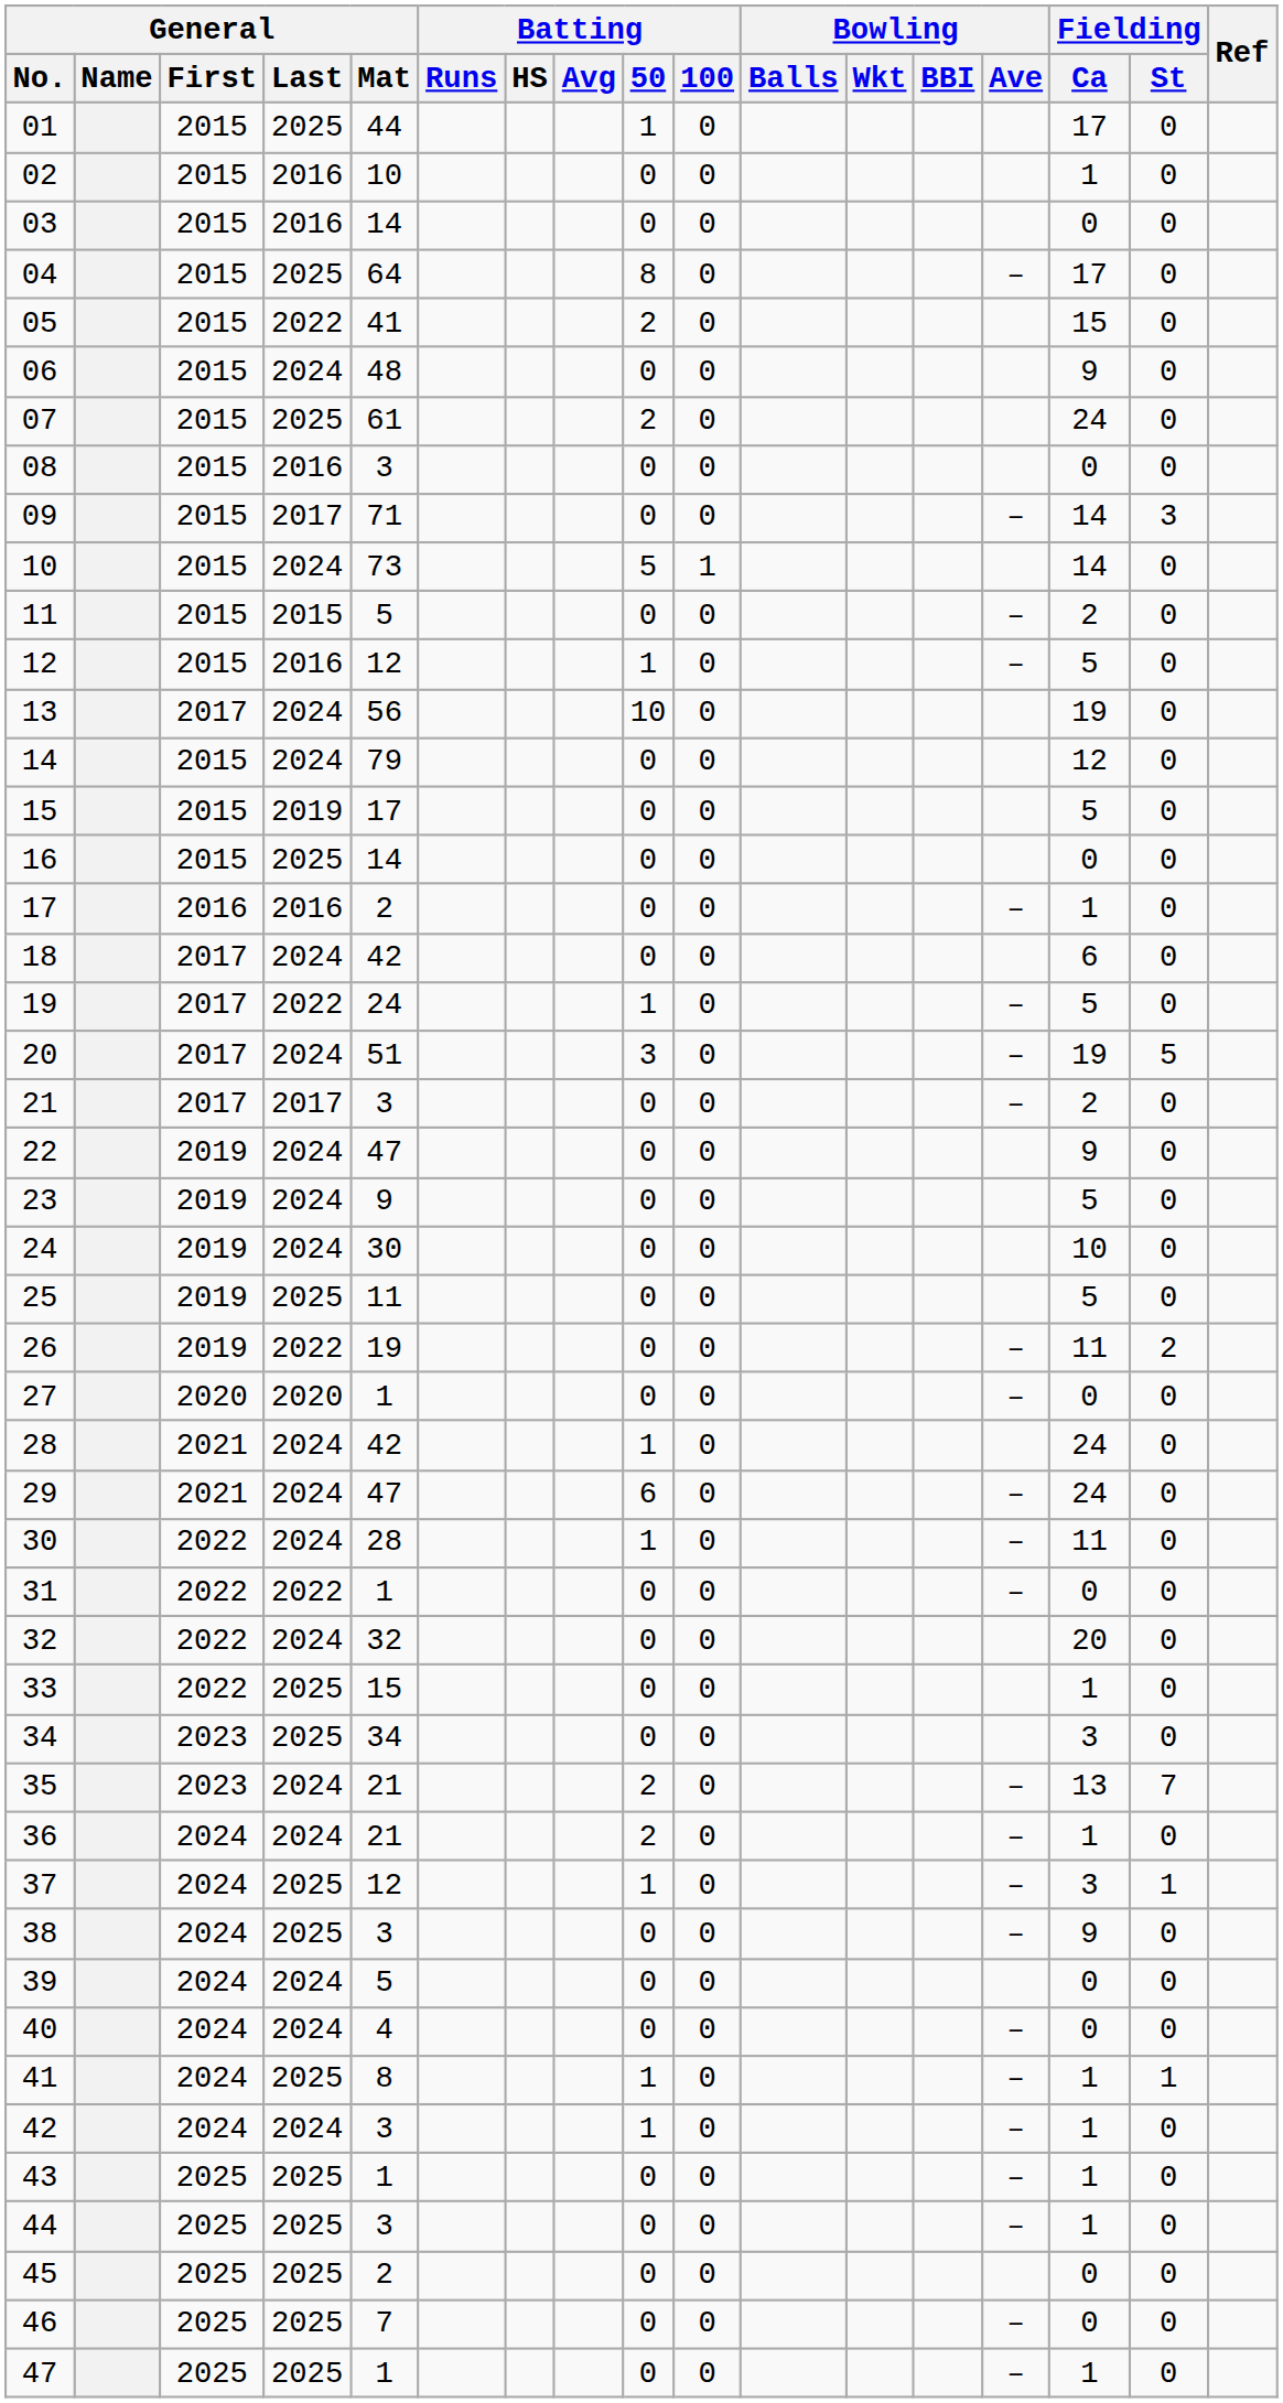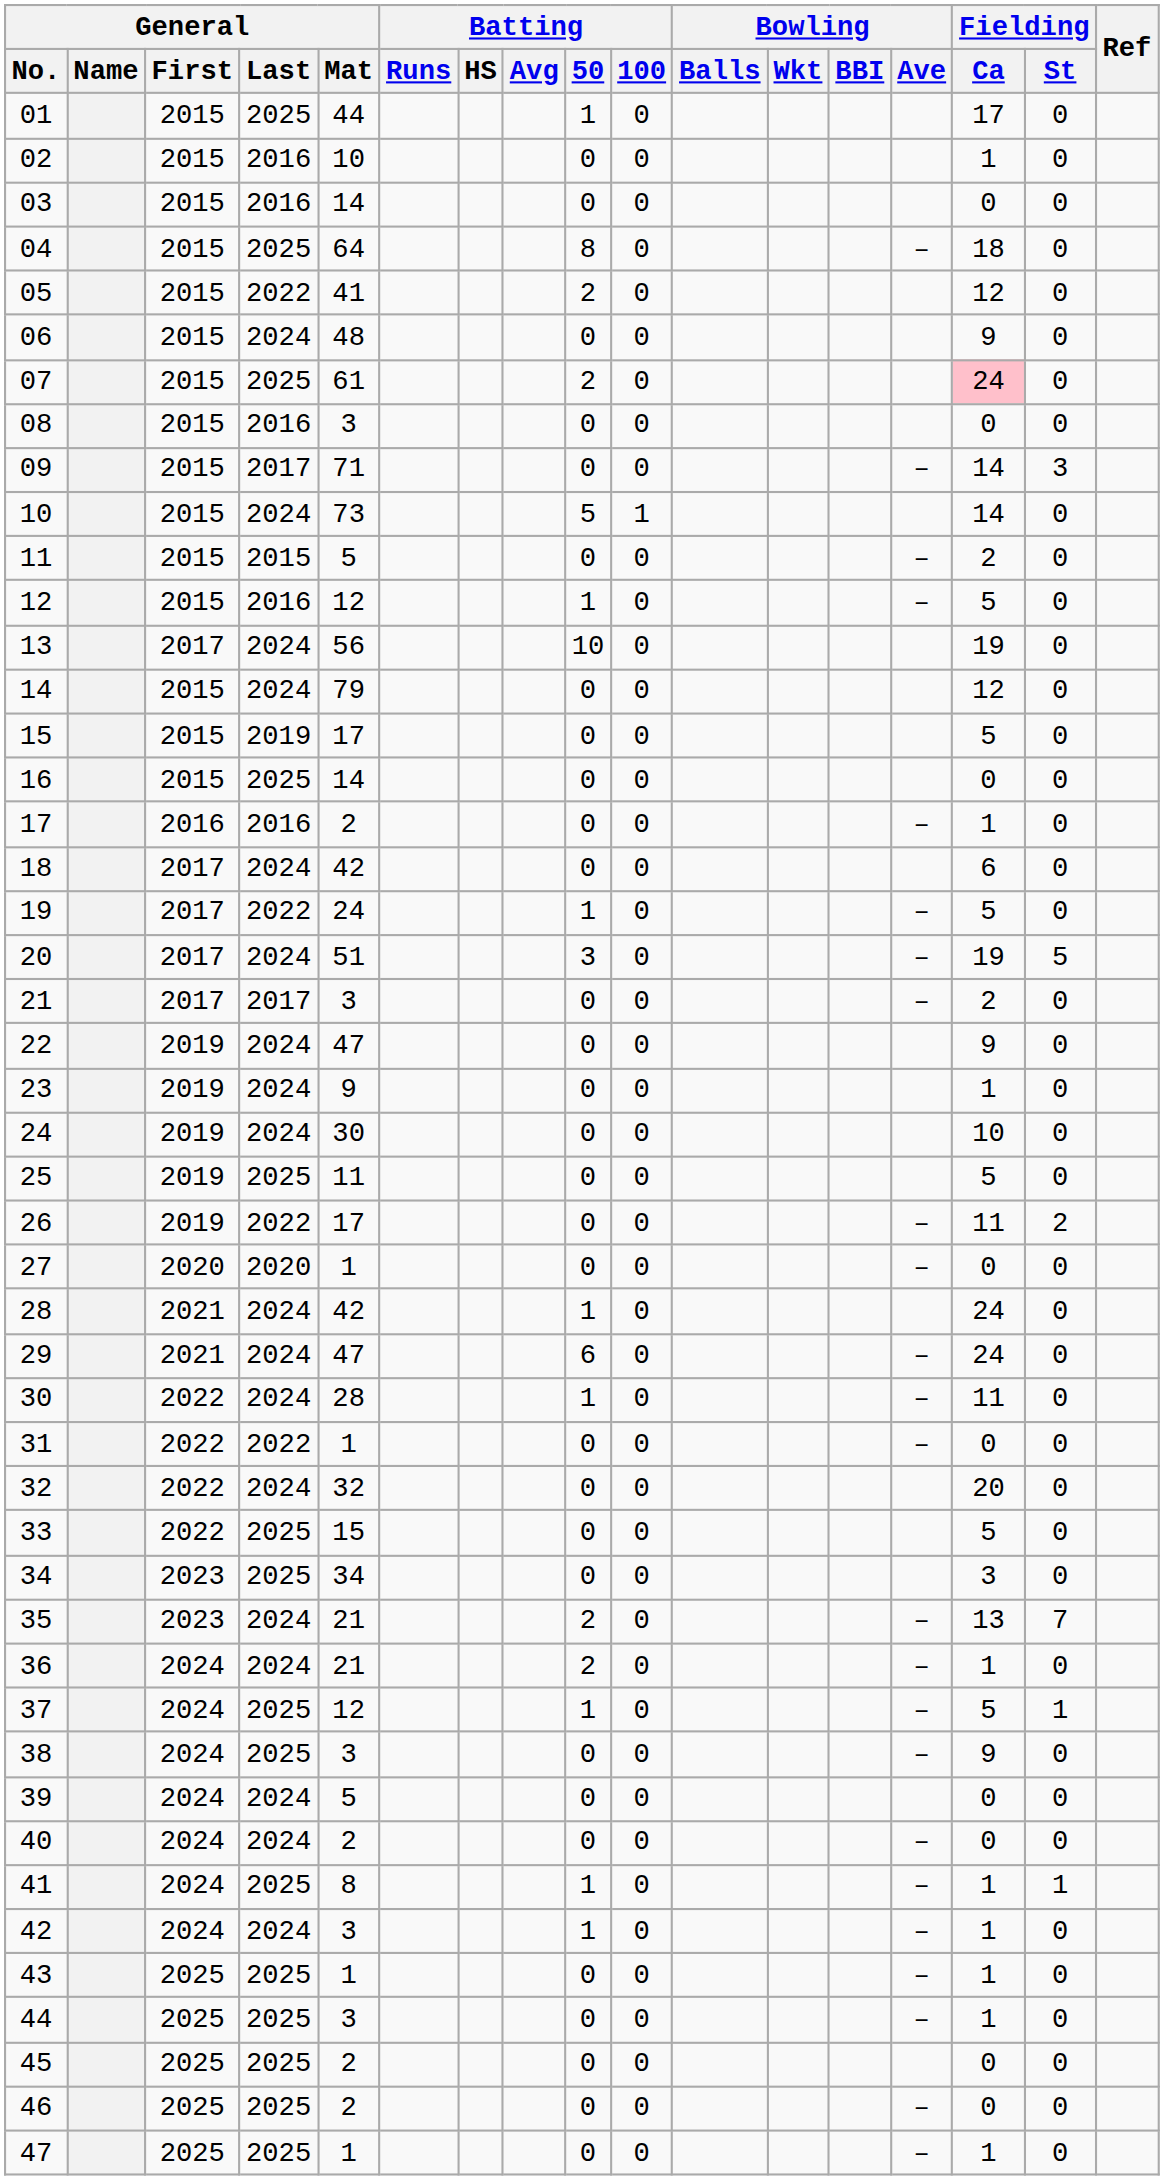 <table class="wikitable plainrowheaders sortable">
 <tr align="center">
 <th scope="col" colspan=5 class="unsortable">General</th>
 <th scope="col" colspan=5 class="unsortable"><a href='#'>Batting</a></th>
 <th scope="col" colspan=4 class="unsortable"><a href='#'>Bowling</a></th>
 <th scope="col" colspan=2 class="unsortable"><a href='#'>Fielding</a></th>
 <th scope="col" rowspan=2 class="unsortable">Ref</th>
 </tr>
 <tr align="center">
 <th scope="col">No.</th>
 <th scope="col">Name</th>
 <th scope="col">First</th>
 <th scope="col">Last</th>
 <th scope="col">Mat</th>
 <th scope="col"><a href='#'>Runs</a></th>
 <th scope="col">HS</th>
 <th scope="col"><a href='#'>Avg</a></th>
 <th scope="col"><a href='#'>50</a></th>
 <th scope="col"><a href='#'>100</a></th>
 <th scope="col"><a href='#'>Balls</a></th>
 <th scope="col"><a href='#'>Wkt</a></th>
 <th scope="col"><a href='#'>BBI</a></th>
 <th scope="col"><a href='#'>Ave</a></th>
 <th scope="col"><a href='#'>Ca</a></th>
 <th scope="col"><a href='#'>St</a></th>
 </tr>
 <tr align="center">
 <td><span>0</span>1</td>
 <th scope="row" align="left"></th>
 <td>2015</td>
 <td>2025</td>
 <td>44</td>
 <td></td>
 <td></td>
 <td></td>
 <td>1</td>
 <td>0</td>
 <td></td>
 <td></td>
 <td></td>
 <td></td>
 <td>17</td>
 <td>0</td>
 <td></td>
 </tr>
 <tr align="center">
 <td><span>0</span>2</td>
 <th scope="row" align="left"></th>
 <td>2015</td>
 <td>2016</td>
 <td>10</td>
 <td></td>
 <td></td>
 <td></td>
 <td>0</td>
 <td>0</td>
 <td></td>
 <td></td>
 <td></td>
 <td></td>
 <td>1</td>
 <td>0</td>
 <td></td>
 </tr>
 <tr align="center">
 <td><span>0</span>3</td>
 <th scope="row" align="left"></th>
 <td>2015</td>
 <td>2016</td>
 <td>14</td>
 <td></td>
 <td></td>
 <td></td>
 <td>0</td>
 <td>0</td>
 <td></td>
 <td></td>
 <td></td>
 <td></td>
 <td>0</td>
 <td>0</td>
 <td></td>
 </tr>
 <tr align="center">
 <td><span>0</span>4</td>
 <th scope="row" align="left"></th>
 <td>2015</td>
 <td>2025</td>
 <td>64</td>
 <td></td>
 <td></td>
 <td></td>
 <td>8</td>
 <td>0</td>
 <td></td>
 <td></td>
 <td></td>
 <td>–</td>
-<td>17</td>
+<td>18</td>
 <td>0</td>
 <td></td>
 </tr>
 <tr align="center">
 <td><span>0</span>5</td>
 <th scope="row" align="left"></th>
 <td>2015</td>
 <td>2022</td>
 <td>41</td>
 <td></td>
 <td></td>
 <td></td>
 <td>2</td>
 <td>0</td>
 <td></td>
 <td></td>
 <td></td>
 <td></td>
-<td>15</td>
+<td>12</td>
 <td>0</td>
 <td></td>
 </tr>
 <tr align="center">
 <td><span>0</span>6</td>
 <th scope="row" align="left"></th>
 <td>2015</td>
 <td>2024</td>
 <td>48</td>
 <td></td>
 <td></td>
 <td></td>
 <td>0</td>
 <td>0</td>
 <td></td>
 <td></td>
 <td></td>
 <td></td>
 <td>9</td>
 <td>0</td>
 <td></td>
 </tr>
 <tr align="center">
 <td><span>0</span>7</td>
 <th scope="row" align="left"></th>
 <td>2015</td>
 <td>2025</td>
 <td>61</td>
 <td></td>
 <td></td>
 <td></td>
 <td>2</td>
 <td>0</td>
 <td></td>
 <td></td>
 <td></td>
 <td></td>
-<td>24</td>
+<td style="background: pink;">24</td>
 <td>0</td>
 <td></td>
 </tr>
 <tr align="center">
 <td><span>0</span>8</td>
 <th scope="row" align="left"></th>
 <td>2015</td>
 <td>2016</td>
 <td>3</td>
 <td></td>
 <td></td>
 <td></td>
 <td>0</td>
 <td>0</td>
 <td></td>
 <td></td>
 <td></td>
 <td></td>
 <td>0</td>
 <td>0</td>
 <td></td>
 </tr>
 <tr align="center">
 <td><span>0</span>9</td>
 <th scope="row" align="left"></th>
 <td>2015</td>
 <td>2017</td>
 <td>71</td>
 <td></td>
 <td></td>
 <td></td>
 <td>0</td>
 <td>0</td>
 <td></td>
 <td></td>
 <td></td>
 <td>–</td>
 <td>14</td>
 <td>3</td>
 <td></td>
 </tr>
 <tr align="center">
 <td>10</td>
 <th scope="row" align="left"></th>
 <td>2015</td>
 <td>2024</td>
 <td>73</td>
 <td></td>
 <td></td>
 <td></td>
 <td>5</td>
 <td>1</td>
 <td></td>
 <td></td>
 <td></td>
 <td></td>
 <td>14</td>
 <td>0</td>
 <td></td>
 </tr>
 <tr align="center">
 <td>11</td>
 <th scope="row" align="left"></th>
 <td>2015</td>
 <td>2015</td>
 <td>5</td>
 <td></td>
 <td></td>
 <td></td>
 <td>0</td>
 <td>0</td>
 <td></td>
 <td></td>
 <td></td>
 <td>–</td>
 <td>2</td>
 <td>0</td>
 <td></td>
 </tr>
 <tr align="center">
 <td>12</td>
 <th scope="row" align="left"></th>
 <td>2015</td>
 <td>2016</td>
 <td>12</td>
 <td></td>
 <td></td>
 <td></td>
 <td>1</td>
 <td>0</td>
 <td></td>
 <td></td>
 <td></td>
 <td>–</td>
 <td>5</td>
 <td>0</td>
 <td></td>
 </tr>
 <tr align="center">
 <td>13</td>
 <th scope="row" align="left"></th>
 <td>2017</td>
 <td>2024</td>
 <td>56</td>
 <td></td>
 <td></td>
 <td></td>
 <td>10</td>
 <td>0</td>
 <td></td>
 <td></td>
 <td></td>
 <td></td>
 <td>19</td>
 <td>0</td>
 <td></td>
 </tr>
 <tr align="center">
 <td>14</td>
 <th scope="row" align="left"></th>
 <td>2015</td>
 <td>2024</td>
 <td>79</td>
 <td></td>
 <td></td>
 <td></td>
 <td>0</td>
 <td>0</td>
 <td></td>
 <td></td>
 <td></td>
 <td></td>
 <td>12</td>
 <td>0</td>
 <td></td>
 </tr>
 <tr align="center">
 <td>15</td>
 <th scope="row" align="left"></th>
 <td>2015</td>
 <td>2019</td>
 <td>17</td>
 <td></td>
 <td></td>
 <td></td>
 <td>0</td>
 <td>0</td>
 <td></td>
 <td></td>
 <td></td>
 <td></td>
 <td>5</td>
 <td>0</td>
 <td></td>
 </tr>
 <tr align="center">
 <td>16</td>
 <th scope="row" align="left"></th>
 <td>2015</td>
 <td>2025</td>
 <td>14</td>
 <td></td>
 <td></td>
 <td></td>
 <td>0</td>
 <td>0</td>
 <td></td>
 <td></td>
 <td></td>
 <td></td>
 <td>0</td>
 <td>0</td>
 <td></td>
 </tr>
 <tr align="center">
 <td>17</td>
 <th scope="row" align="left"></th>
 <td>2016</td>
 <td>2016</td>
 <td>2</td>
 <td></td>
 <td></td>
 <td></td>
 <td>0</td>
 <td>0</td>
 <td></td>
 <td></td>
 <td></td>
 <td>–</td>
 <td>1</td>
 <td>0</td>
 <td></td>
 </tr>
 <tr align="center">
 <td>18</td>
 <th scope="row" align="left"></th>
 <td>2017</td>
 <td>2024</td>
 <td>42</td>
 <td></td>
 <td></td>
 <td></td>
 <td>0</td>
 <td>0</td>
 <td></td>
 <td></td>
 <td></td>
 <td></td>
 <td>6</td>
 <td>0</td>
 <td></td>
 </tr>
 <tr align="center">
 <td>19</td>
 <th scope="row" align="left"></th>
 <td>2017</td>
 <td>2022</td>
 <td>24</td>
 <td></td>
 <td></td>
 <td></td>
 <td>1</td>
 <td>0</td>
 <td></td>
 <td></td>
 <td></td>
 <td>–</td>
 <td>5</td>
 <td>0</td>
 <td></td>
 </tr>
 <tr align="center">
 <td>20</td>
 <th scope="row" align="left"></th>
 <td>2017</td>
 <td>2024</td>
 <td>51</td>
 <td></td>
 <td></td>
 <td></td>
 <td>3</td>
 <td>0</td>
 <td></td>
 <td></td>
 <td></td>
 <td>–</td>
 <td>19</td>
 <td>5</td>
 <td></td>
 </tr>
 <tr align="center">
 <td>21</td>
 <th scope="row" align="left"></th>
 <td>2017</td>
 <td>2017</td>
 <td>3</td>
 <td></td>
 <td></td>
 <td></td>
 <td>0</td>
 <td>0</td>
 <td></td>
 <td></td>
 <td></td>
 <td>–</td>
 <td>2</td>
 <td>0</td>
 <td></td>
 </tr>
 <tr align="center">
 <td>22</td>
 <th scope="row" align="left"></th>
 <td>2019</td>
 <td>2024</td>
 <td>47</td>
 <td></td>
 <td></td>
 <td></td>
 <td>0</td>
 <td>0</td>
 <td></td>
 <td></td>
 <td></td>
 <td></td>
 <td>9</td>
 <td>0</td>
 <td></td>
 </tr>
 <tr align="center">
 <td>23</td>
 <th scope="row" align="left"></th>
 <td>2019</td>
 <td>2024</td>
 <td>9</td>
 <td></td>
 <td></td>
 <td></td>
 <td>0</td>
 <td>0</td>
 <td></td>
 <td></td>
 <td></td>
 <td></td>
-<td>5</td>
+<td>1</td>
 <td>0</td>
 <td></td>
 </tr>
 <tr align="center">
 <td>24</td>
 <th scope="row" align="left"></th>
 <td>2019</td>
 <td>2024</td>
 <td>30</td>
 <td></td>
 <td></td>
 <td></td>
 <td>0</td>
 <td>0</td>
 <td></td>
 <td></td>
 <td></td>
 <td></td>
 <td>10</td>
 <td>0</td>
 <td></td>
 </tr>
 <tr align="center">
 <td>25</td>
 <th scope="row" align="left"></th>
 <td>2019</td>
 <td>2025</td>
 <td>11</td>
 <td></td>
 <td></td>
 <td></td>
 <td>0</td>
 <td>0</td>
 <td></td>
 <td></td>
 <td></td>
 <td></td>
 <td>5</td>
 <td>0</td>
 <td></td>
 </tr>
 <tr align="center">
 <td>26</td>
 <th scope="row" align="left"></th>
 <td>2019</td>
 <td>2022</td>
-<td>19</td>
+<td>17</td>
 <td></td>
 <td></td>
 <td></td>
 <td>0</td>
 <td>0</td>
 <td></td>
 <td></td>
 <td></td>
 <td>–</td>
 <td>11</td>
 <td>2</td>
 <td></td>
 </tr>
 <tr align="center">
 <td>27</td>
 <th scope="row" align="left"></th>
 <td>2020</td>
 <td>2020</td>
 <td>1</td>
 <td></td>
 <td></td>
 <td></td>
 <td>0</td>
 <td>0</td>
 <td></td>
 <td></td>
 <td></td>
 <td>–</td>
 <td>0</td>
 <td>0</td>
 <td></td>
 </tr>
 <tr align="center">
 <td>28</td>
 <th scope="row" align="left"></th>
 <td>2021</td>
 <td>2024</td>
 <td>42</td>
 <td></td>
 <td></td>
 <td></td>
 <td>1</td>
 <td>0</td>
 <td></td>
 <td></td>
 <td></td>
 <td></td>
 <td>24</td>
 <td>0</td>
 <td></td>
 </tr>
 <tr align="center">
 <td>29</td>
 <th scope="row" align="left"></th>
 <td>2021</td>
 <td>2024</td>
 <td>47</td>
 <td></td>
 <td></td>
 <td></td>
 <td>6</td>
 <td>0</td>
 <td></td>
 <td></td>
 <td></td>
 <td>–</td>
 <td>24</td>
 <td>0</td>
 <td></td>
 </tr>
 <tr align="center">
 <td>30</td>
 <th scope="row" align="left"></th>
 <td>2022</td>
 <td>2024</td>
 <td>28</td>
 <td></td>
 <td></td>
 <td></td>
 <td>1</td>
 <td>0</td>
 <td></td>
 <td></td>
 <td></td>
 <td>–</td>
 <td>11</td>
 <td>0</td>
 <td></td>
 </tr>
 <tr align="center">
 <td>31</td>
 <th scope="row" align="left"></th>
 <td>2022</td>
 <td>2022</td>
 <td>1</td>
 <td></td>
 <td></td>
 <td></td>
 <td>0</td>
 <td>0</td>
 <td></td>
 <td></td>
 <td></td>
 <td>–</td>
 <td>0</td>
 <td>0</td>
 <td></td>
 </tr>
 <tr align="center">
 <td>32</td>
 <th scope="row" align="left"></th>
 <td>2022</td>
 <td>2024</td>
 <td>32</td>
 <td></td>
 <td></td>
 <td></td>
 <td>0</td>
 <td>0</td>
 <td></td>
 <td></td>
 <td></td>
 <td></td>
 <td>20</td>
 <td>0</td>
 <td></td>
 </tr>
 <tr align="center">
 <td>33</td>
 <th scope="row" align="left"></th>
 <td>2022</td>
 <td>2025</td>
 <td>15</td>
 <td></td>
 <td></td>
 <td></td>
 <td>0</td>
 <td>0</td>
 <td></td>
 <td></td>
 <td></td>
 <td></td>
-<td>1</td>
+<td>5</td>
 <td>0</td>
 <td></td>
 </tr>
 <tr align="center">
 <td>34</td>
 <th scope="row" align="left"></th>
 <td>2023</td>
 <td>2025</td>
 <td>34</td>
 <td></td>
 <td></td>
 <td></td>
 <td>0</td>
 <td>0</td>
 <td></td>
 <td></td>
 <td></td>
 <td></td>
 <td>3</td>
 <td>0</td>
 <td></td>
 </tr>
 <tr align="center">
 <td>35</td>
 <th scope="row" align="left"></th>
 <td>2023</td>
 <td>2024</td>
 <td>21</td>
 <td></td>
 <td></td>
 <td></td>
 <td>2</td>
 <td>0</td>
 <td></td>
 <td></td>
 <td></td>
 <td>–</td>
 <td>13</td>
 <td>7</td>
 <td></td>
 </tr>
 <tr align="center">
 <td>36</td>
 <th scope="row" align="left"></th>
 <td>2024</td>
 <td>2024</td>
 <td>21</td>
 <td></td>
 <td></td>
 <td></td>
 <td>2</td>
 <td>0</td>
 <td></td>
 <td></td>
 <td></td>
 <td>–</td>
 <td>1</td>
 <td>0</td>
 <td></td>
 </tr>
 <tr align="center">
 <td>37</td>
 <th scope="row" align="left"></th>
 <td>2024</td>
 <td>2025</td>
 <td>12</td>
 <td></td>
 <td></td>
 <td></td>
 <td>1</td>
 <td>0</td>
 <td></td>
 <td></td>
 <td></td>
 <td>–</td>
-<td>3</td>
+<td>5</td>
 <td>1</td>
 <td></td>
 </tr>
 <tr align="center">
 <td>38</td>
 <th scope="row" align="left"></th>
 <td>2024</td>
 <td>2025</td>
 <td>3</td>
 <td></td>
 <td></td>
 <td></td>
 <td>0</td>
 <td>0</td>
 <td></td>
 <td></td>
 <td></td>
 <td>–</td>
 <td>9</td>
 <td>0</td>
 <td></td>
 </tr>
 <tr align="center">
 <td>39</td>
 <th scope="row" align="left"></th>
 <td>2024</td>
 <td>2024</td>
 <td>5</td>
 <td></td>
 <td></td>
 <td></td>
 <td>0</td>
 <td>0</td>
 <td></td>
 <td></td>
 <td></td>
 <td></td>
 <td>0</td>
 <td>0</td>
 <td></td>
 </tr>
 <tr align="center">
 <td>40</td>
 <th scope="row" align="left"></th>
 <td>2024</td>
 <td>2024</td>
-<td>4</td>
+<td>2</td>
 <td></td>
 <td></td>
 <td></td>
 <td>0</td>
 <td>0</td>
 <td></td>
 <td></td>
 <td></td>
 <td>–</td>
 <td>0</td>
 <td>0</td>
 <td></td>
 </tr>
 <tr align="center">
 <td>41</td>
 <th scope="row" align="left"></th>
 <td>2024</td>
 <td>2025</td>
 <td>8</td>
 <td></td>
 <td></td>
 <td></td>
 <td>1</td>
 <td>0</td>
 <td></td>
 <td></td>
 <td></td>
 <td>–</td>
 <td>1</td>
 <td>1</td>
 <td></td>
 </tr>
 <tr align="center">
 <td>42</td>
 <th scope="row" align="left"></th>
 <td>2024</td>
 <td>2024</td>
 <td>3</td>
 <td></td>
 <td></td>
 <td></td>
 <td>1</td>
 <td>0</td>
 <td></td>
 <td></td>
 <td></td>
 <td>–</td>
 <td>1</td>
 <td>0</td>
 <td></td>
 </tr>
 <tr align="center">
 <td>43</td>
 <th scope="row" align="left"></th>
 <td>2025</td>
 <td>2025</td>
 <td>1</td>
 <td></td>
 <td></td>
 <td></td>
 <td>0</td>
 <td>0</td>
 <td></td>
 <td></td>
 <td></td>
 <td>–</td>
 <td>1</td>
 <td>0</td>
 <td></td>
 </tr>
 <tr align="center">
 <td>44</td>
 <th scope="row" align="left"></th>
 <td>2025</td>
 <td>2025</td>
 <td>3</td>
 <td></td>
 <td></td>
 <td></td>
 <td>0</td>
 <td>0</td>
 <td></td>
 <td></td>
 <td></td>
 <td>–</td>
 <td>1</td>
 <td>0</td>
 <td></td>
 </tr>
 <tr align="center">
 <td>45</td>
 <th scope="row" align="left"></th>
 <td>2025</td>
 <td>2025</td>
 <td>2</td>
 <td></td>
 <td></td>
 <td></td>
 <td>0</td>
 <td>0</td>
 <td></td>
 <td></td>
 <td></td>
 <td></td>
 <td>0</td>
 <td>0</td>
 <td></td>
 </tr>
 <tr align="center">
 <td>46</td>
 <th scope="row" align="left"></th>
 <td>2025</td>
 <td>2025</td>
-<td>7</td>
+<td>2</td>
 <td></td>
 <td></td>
 <td></td>
 <td>0</td>
 <td>0</td>
 <td></td>
 <td></td>
 <td></td>
 <td>–</td>
 <td>0</td>
 <td>0</td>
 <td></td>
 </tr>
 <tr align="center">
 <td>47</td>
 <th scope="row" align="left"></th>
 <td>2025</td>
 <td>2025</td>
 <td>1</td>
 <td></td>
 <td></td>
 <td></td>
 <td>0</td>
 <td>0</td>
 <td></td>
 <td></td>
 <td></td>
 <td>–</td>
 <td>1</td>
 <td>0</td>
 <td></td>
 </tr>
 </table>
